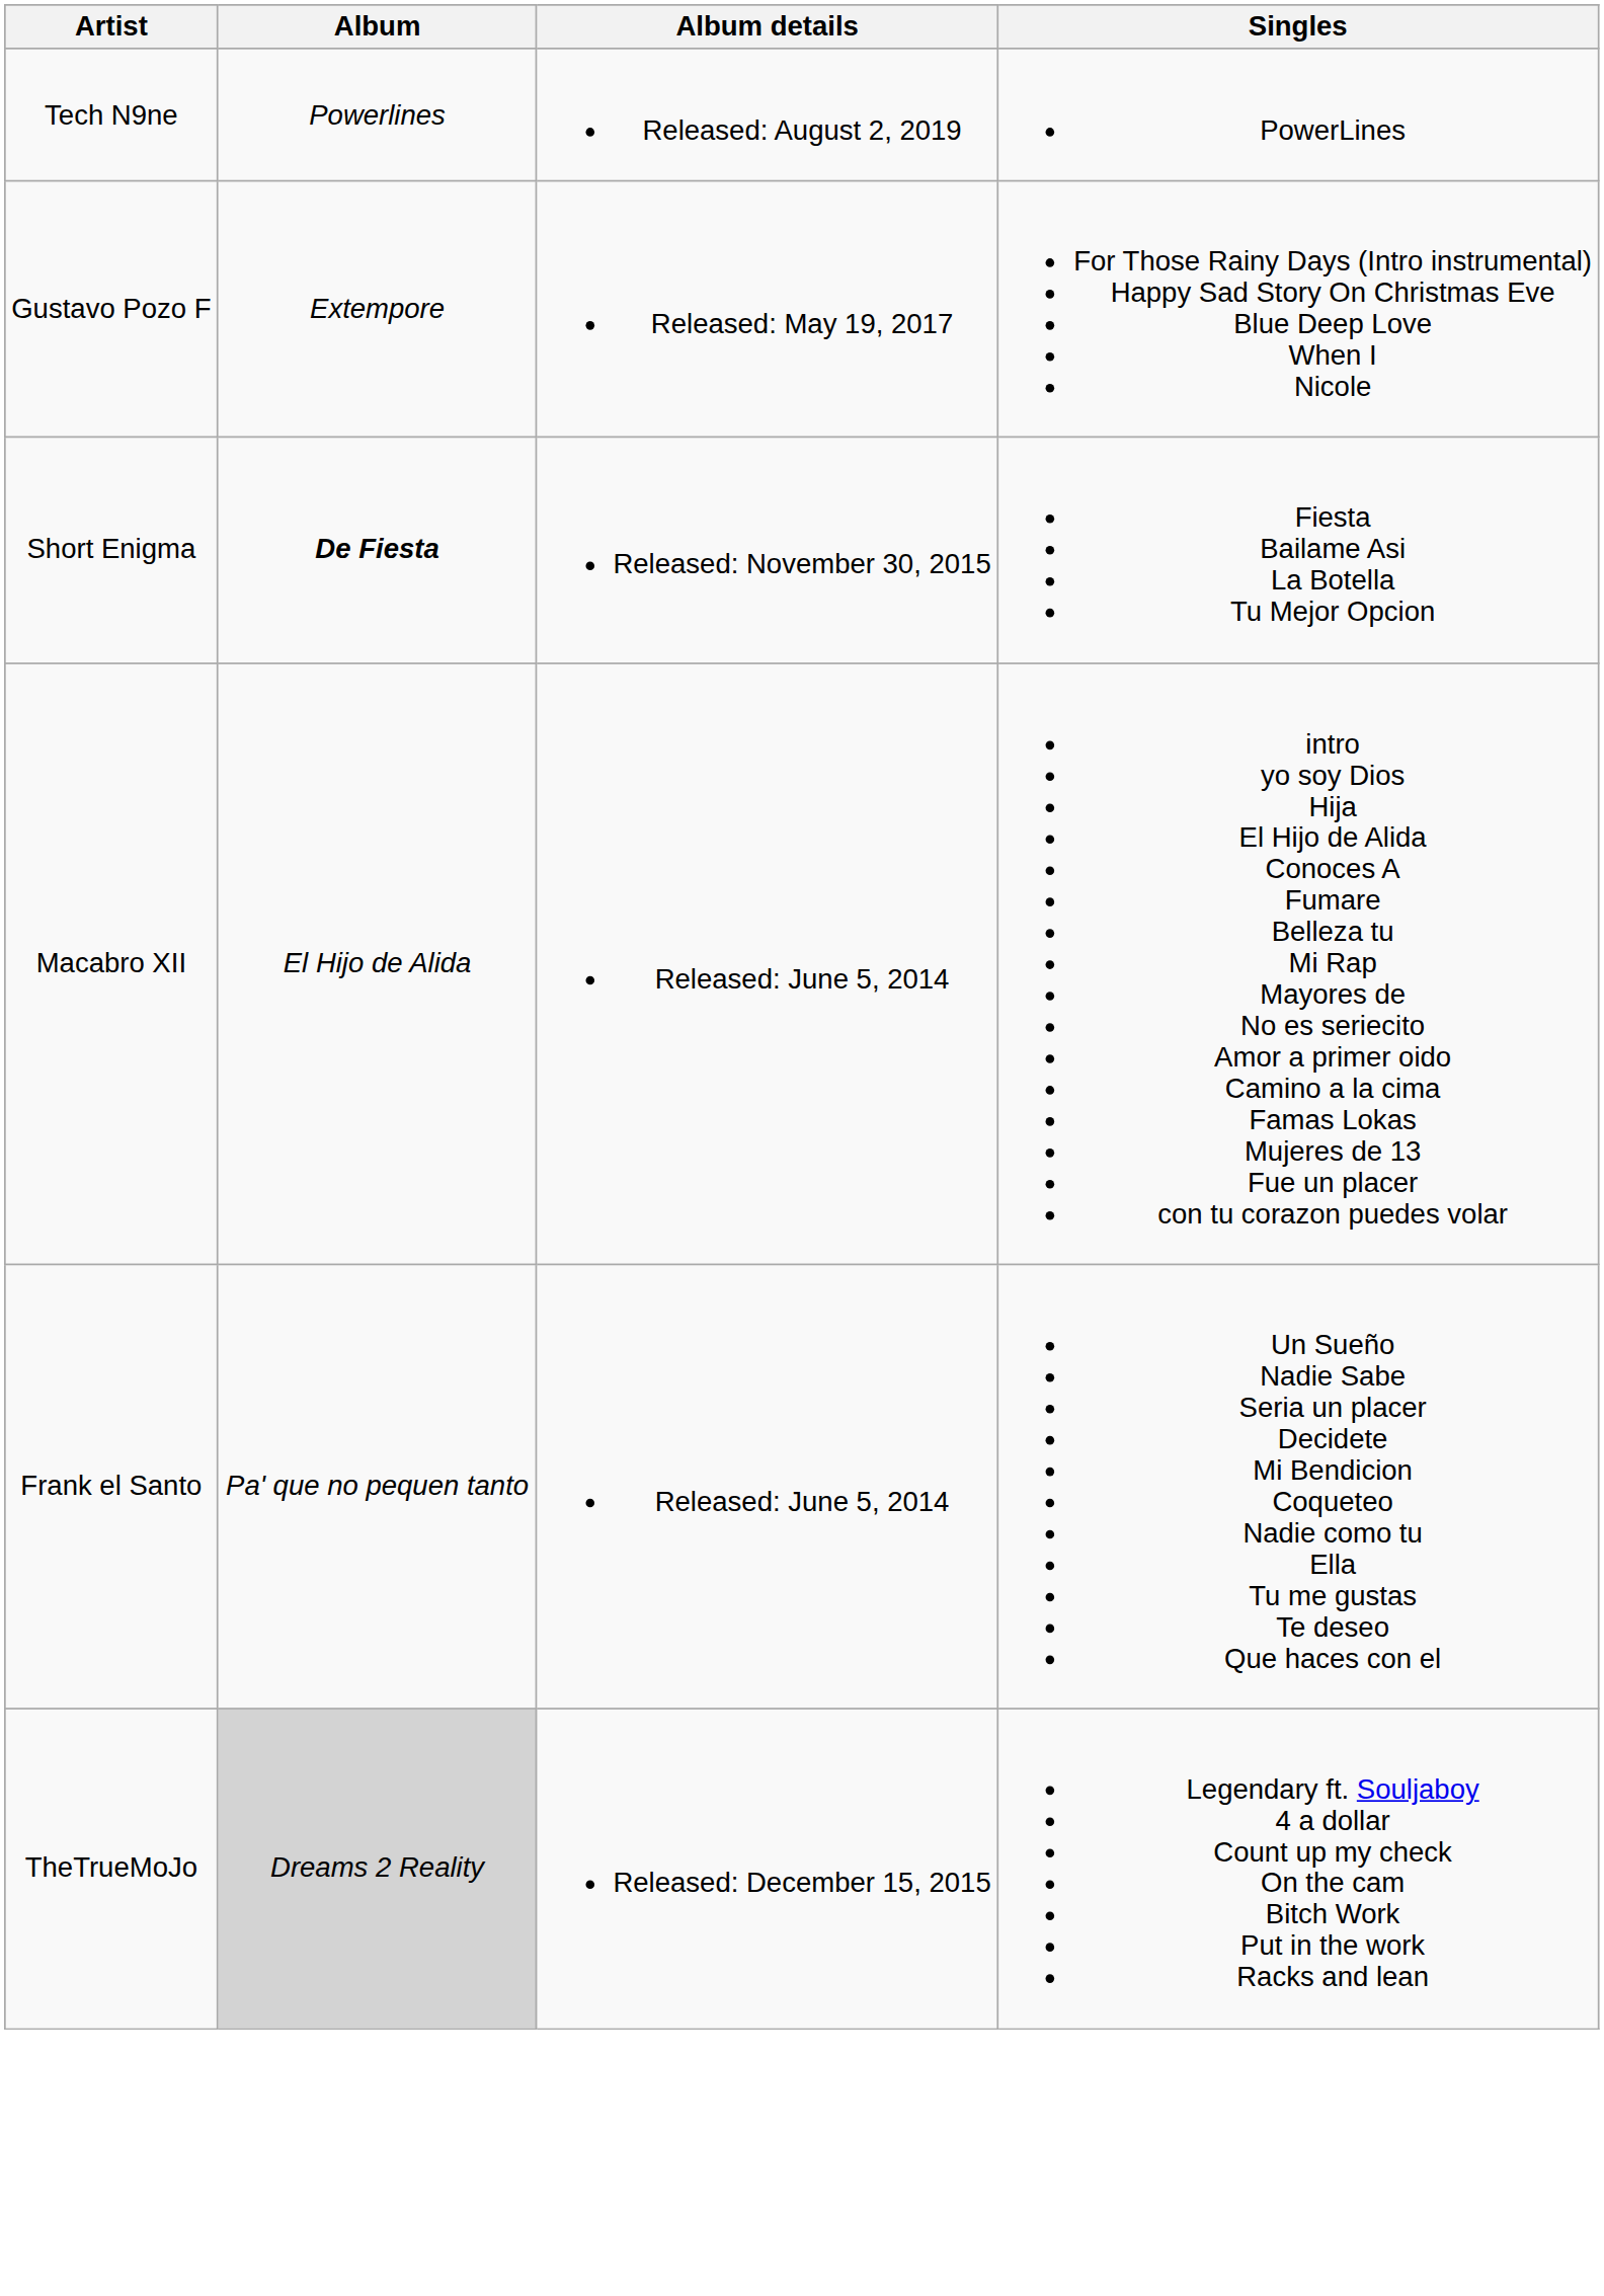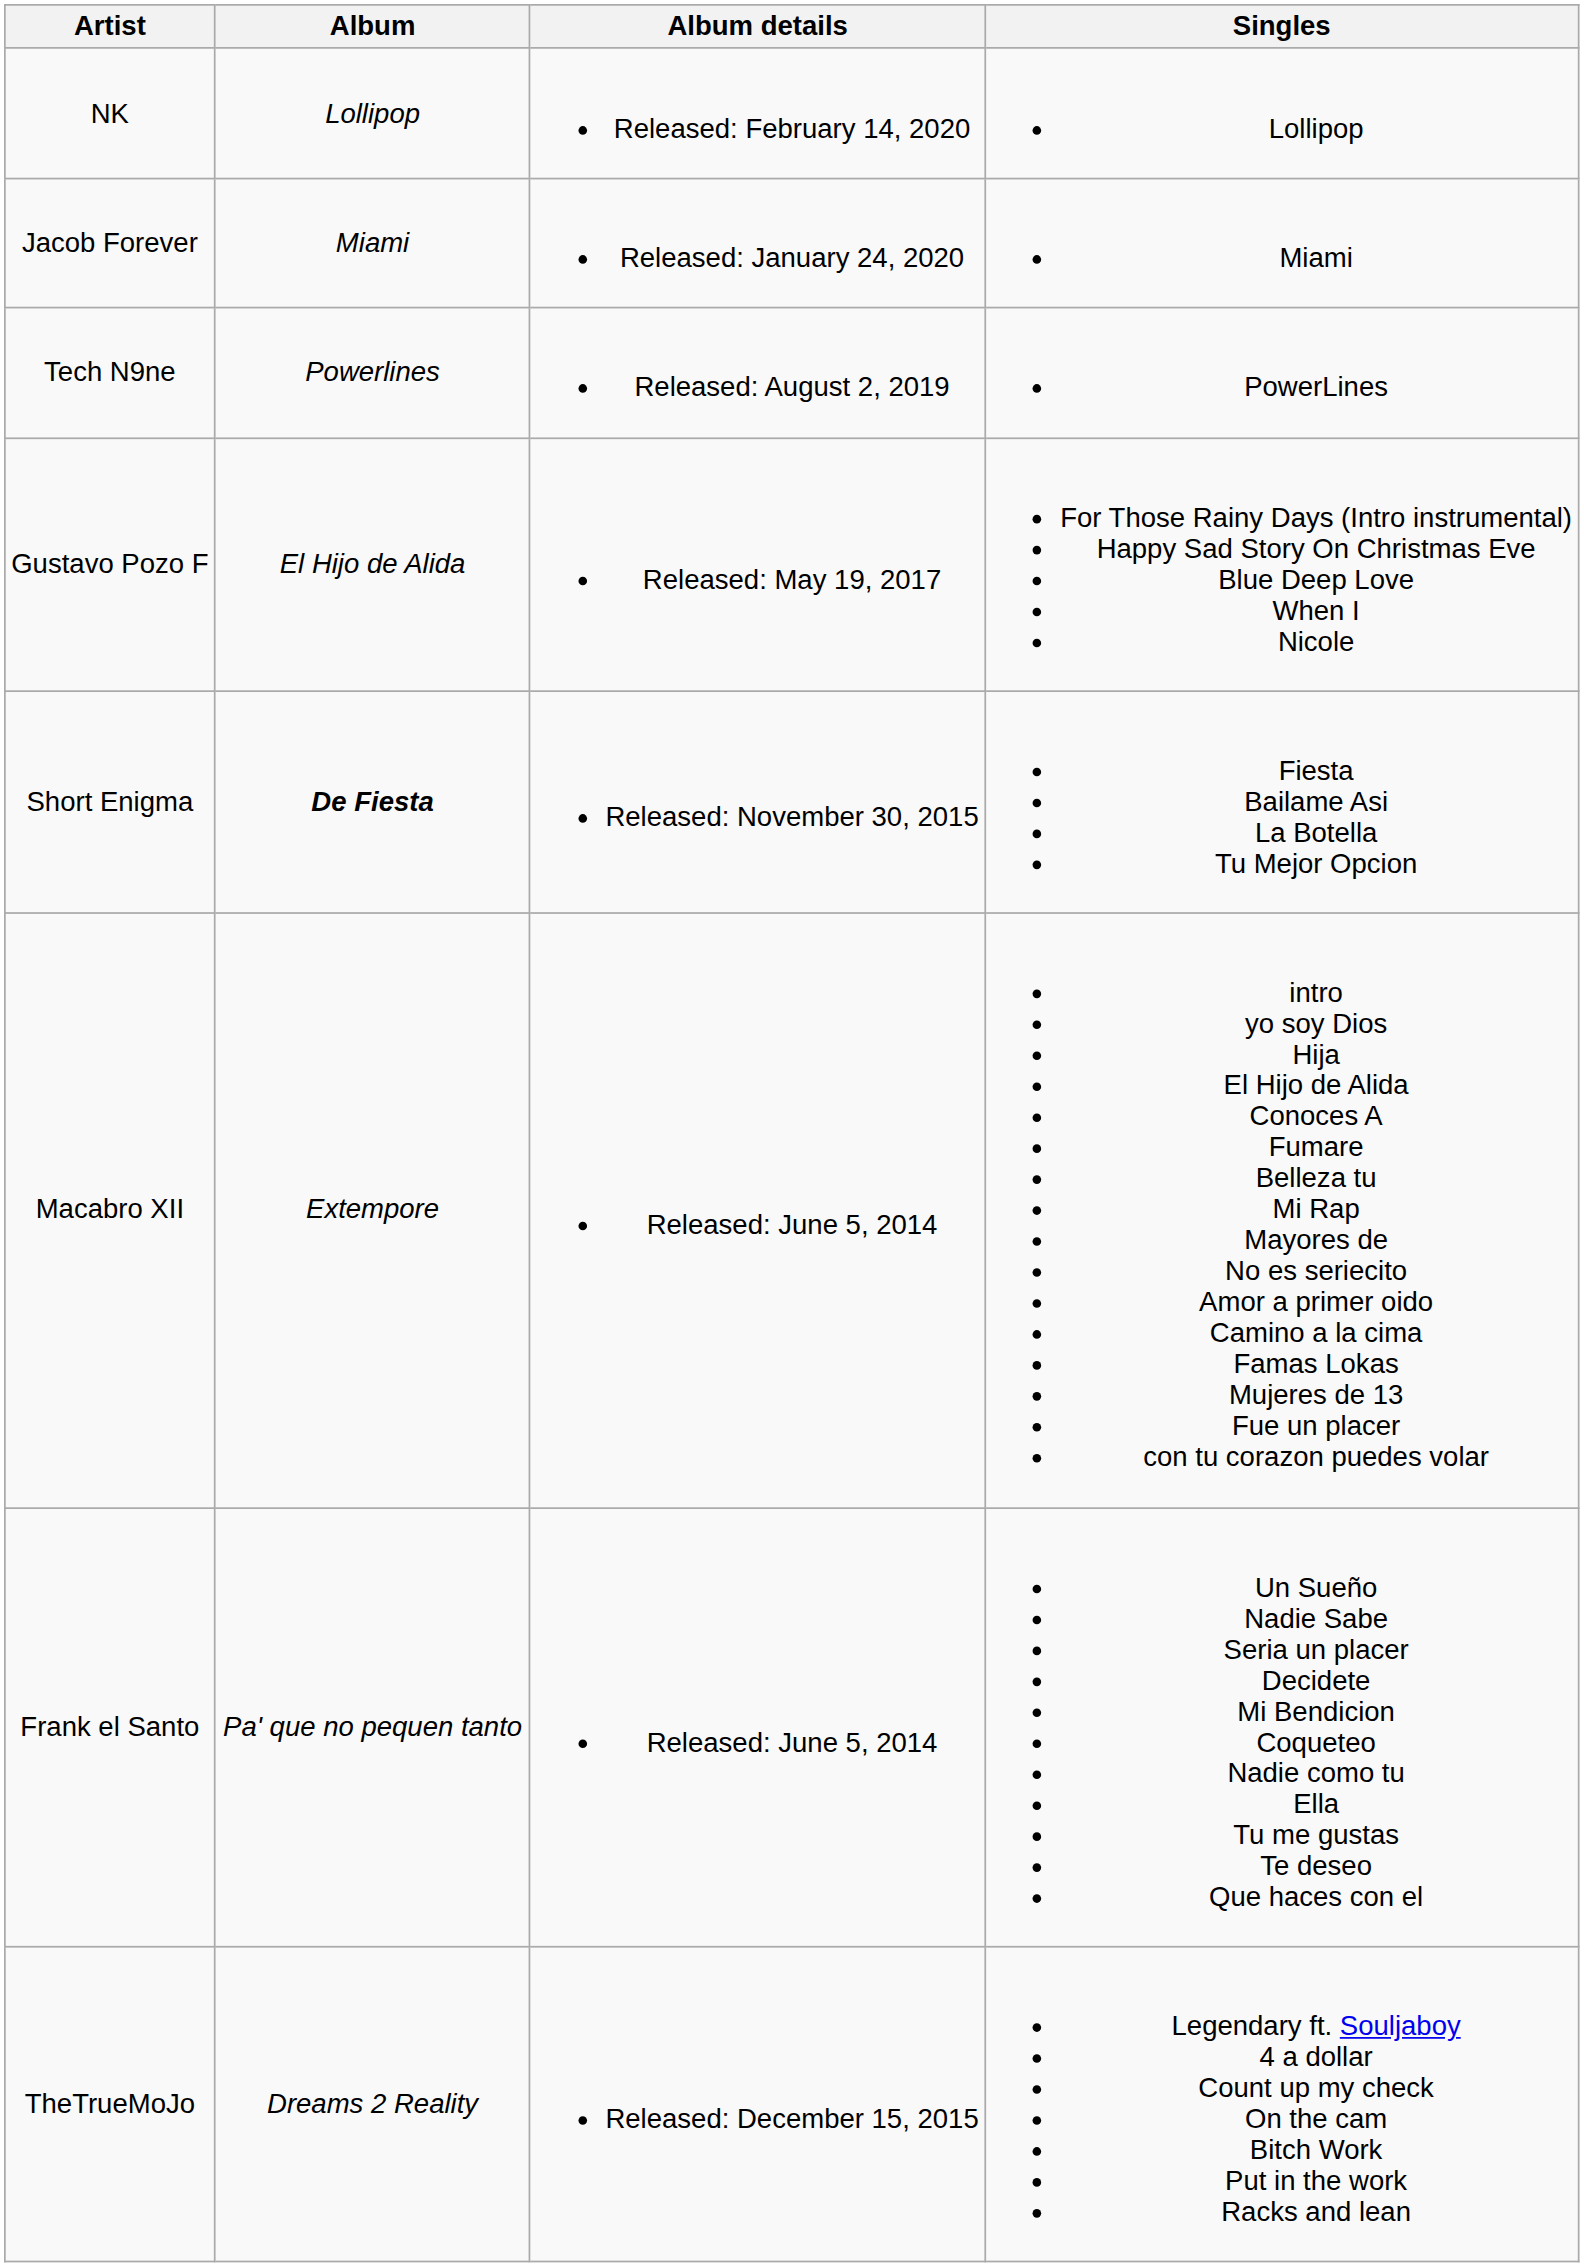 <table class="wikitable" style="text-align:center;">
 <tr>
 <th style="min-width:6em;">Artist</th>
 <th style="min-width:11em;">Album</th>
 <th style="min-width:16em;">Album details</th>
 <th style="min-width:16em;">Singles</th>
+</tr>
+<tr>
+<td>NK</td>
+<td><em>Lollipop</em></td>
+<td><br><ul><li>Released: February 14, 2020</li></ul></td>
+<td><br><ul><li>Lollipop</li></ul></td>
+</tr>
+<tr>
+<td>Jacob Forever</td>
+<td><em>Miami</em></td>
+<td><br><ul><li>Released: January 24, 2020</li></ul></td>
+<td><br><ul><li>Miami</li></ul></td>
 </tr>
 <tr>
 <td>Tech N9ne</td>
 <td><em>Powerlines</em></td>
 <td><br><ul><li>Released: August 2, 2019</li></ul></td>
 <td><br><ul><li>PowerLines</li></ul></td>
 </tr>
 <tr>
 <td>Gustavo Pozo F</td>
-<td><em>Extempore</em></td>
+<td><em>El Hijo de Alida</em></td>
 <td><br><ul><li>Released: May 19, 2017</li></ul></td>
 <td><br><ul><li>For Those Rainy Days (Intro instrumental)</li><li>Happy Sad Story On Christmas Eve</li><li>Blue Deep Love</li><li>When I</li><li>Nicole</li></ul></td>
 </tr>
 <tr>
 <td>Short Enigma</td>
 <td><strong><em>De Fiesta</em></strong></td>
 <td><br><ul><li>Released: November 30, 2015</li></ul></td>
 <td><br><ul><li>Fiesta</li><li>Bailame Asi</li><li>La Botella</li><li>Tu Mejor Opcion</li></ul></td>
 </tr>
 <tr>
 <td>Macabro XII</td>
-<td><em>El Hijo de Alida</em></td>
+<td><em>Extempore</em></td>
 <td><br><ul><li>Released: June 5, 2014</li></ul></td>
 <td><br><ul><li>intro</li><li>yo soy Dios</li><li>Hija</li><li>El Hijo de Alida</li><li>Conoces A</li><li>Fumare</li><li>Belleza tu</li><li>Mi Rap</li><li>Mayores de</li><li>No es seriecito</li><li>Amor a primer oido</li><li>Camino a la cima</li><li>Famas Lokas</li><li>Mujeres de 13</li><li>Fue un placer</li><li>con tu corazon puedes volar</li></ul></td>
 </tr>
 <tr>
 <td>Frank el Santo</td>
 <td><em>Pa' que no pequen tanto</em></td>
 <td><br><ul><li>Released: June 5, 2014</li></ul></td>
 <td><br><ul><li>Un Sueño</li><li>Nadie Sabe</li><li>Seria un placer</li><li>Decidete</li><li>Mi Bendicion</li><li>Coqueteo</li><li>Nadie como tu</li><li>Ella</li><li>Tu me gustas</li><li>Te deseo</li><li>Que haces con el</li></ul></td>
 </tr>
 <tr>
 <td>TheTrueMoJo</td>
-<td style="background: lightgrey;"><em>Dreams 2 Reality</em></td>
+<td><em>Dreams 2 Reality</em></td>
 <td><br><ul><li>Released: December 15, 2015</li></ul></td>
 <td><br><ul><li>Legendary ft. <a href='#'>Souljaboy</a></li><li>4 a dollar</li><li>Count up my check</li><li>On the cam</li><li>Bitch Work</li><li>Put in the work</li><li>Racks and lean</li></ul></td>
 </tr>
 </table>
